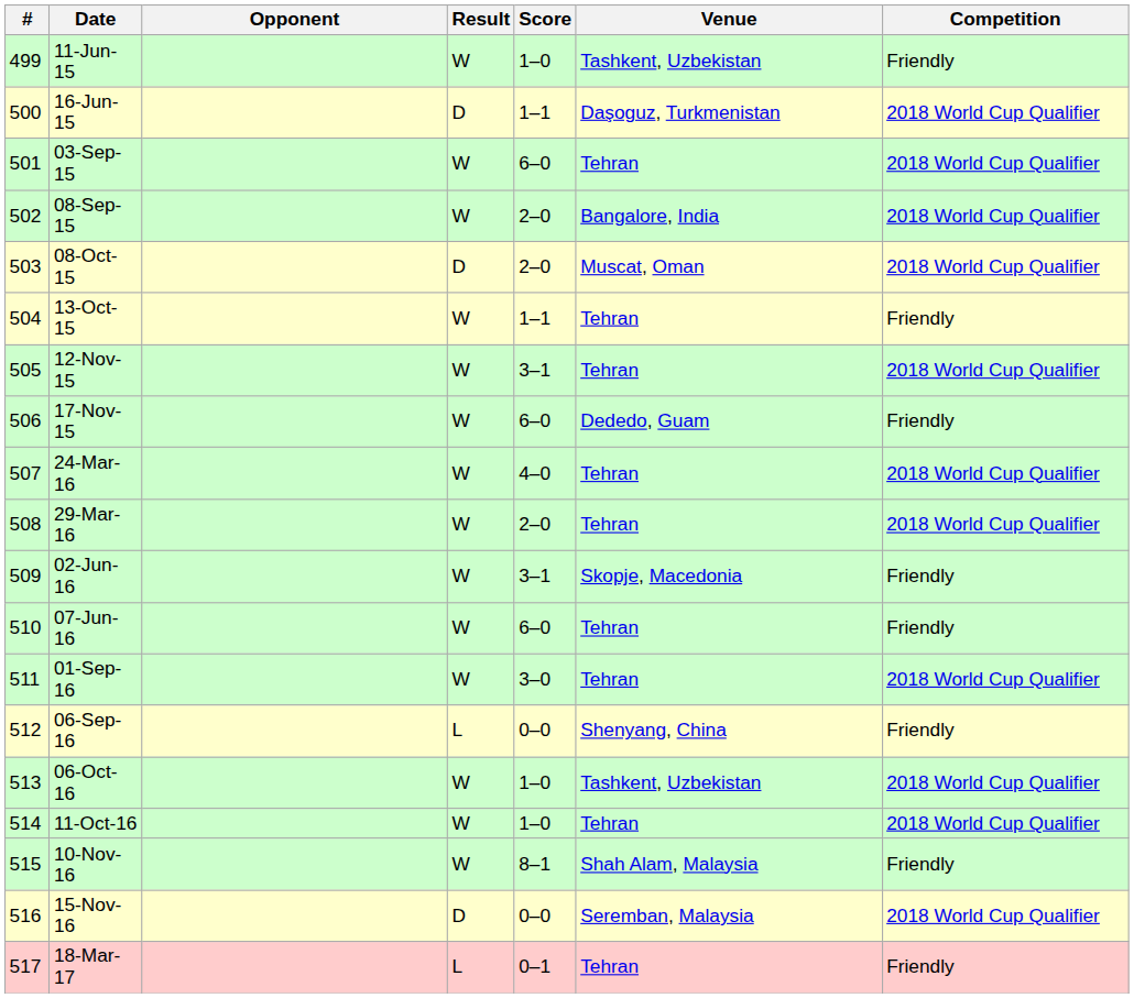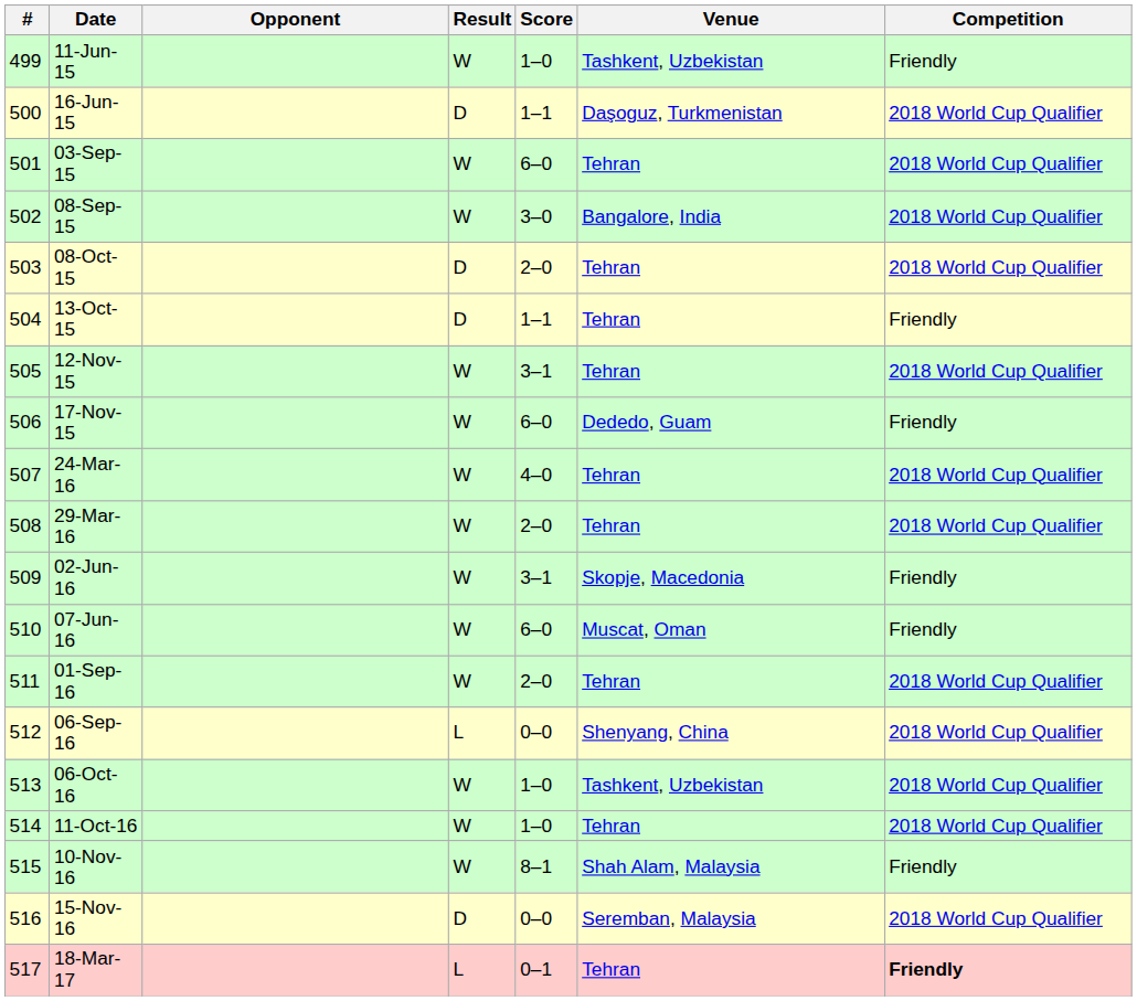 <table class="wikitable">
 <tr>
 <th width=30>#</th>
 <th width=70>Date</th>
 <th width=250>Opponent</th>
 <th>Result</th>
 <th>Score</th>
 <th width=250>Venue</th>
 <th width=200>Competition</th>
 </tr>
 <tr bgcolor=#CCFFCC>
 <td>499</td>
 <td>11-Jun-15</td>
 <td></td>
 <td>W</td>
 <td>1–0</td>
 <td><a href='#'>Tashkent</a>, <a href='#'>Uzbekistan</a></td>
 <td>Friendly</td>
 </tr>
 <tr bgcolor=#FFFFCC>
 <td>500</td>
 <td>16-Jun-15</td>
 <td></td>
 <td>D</td>
 <td>1–1</td>
 <td><a href='#'>Daşoguz</a>, <a href='#'>Turkmenistan</a></td>
 <td><a href='#'>2018 World Cup Qualifier</a></td>
 </tr>
 <tr bgcolor=#CCFFCC>
 <td>501</td>
 <td>03-Sep-15</td>
 <td></td>
 <td>W</td>
 <td>6–0</td>
 <td><a href='#'>Tehran</a></td>
 <td><a href='#'>2018 World Cup Qualifier</a></td>
 </tr>
 <tr bgcolor=#CCFFCC>
 <td>502</td>
 <td>08-Sep-15</td>
 <td></td>
 <td>W</td>
-<td>2–0</td>
+<td>3–0</td>
 <td><a href='#'>Bangalore</a>, <a href='#'>India</a></td>
 <td><a href='#'>2018 World Cup Qualifier</a></td>
 </tr>
 <tr bgcolor=#FFFFCC>
 <td>503</td>
 <td>08-Oct-15</td>
 <td></td>
 <td>D</td>
 <td>2–0</td>
-<td><a href='#'>Muscat</a>, <a href='#'>Oman</a></td>
+<td><a href='#'>Tehran</a></td>
 <td><a href='#'>2018 World Cup Qualifier</a></td>
 </tr>
 <tr bgcolor=#FFFFCC>
 <td>504</td>
 <td>13-Oct-15</td>
 <td></td>
-<td>W</td>
+<td>D</td>
 <td>1–1</td>
 <td><a href='#'>Tehran</a></td>
 <td>Friendly</td>
 </tr>
 <tr bgcolor=#CCFFCC>
 <td>505</td>
 <td>12-Nov-15</td>
 <td></td>
 <td>W</td>
 <td>3–1</td>
 <td><a href='#'>Tehran</a></td>
 <td><a href='#'>2018 World Cup Qualifier</a></td>
 </tr>
 <tr bgcolor=#CCFFCC>
 <td>506</td>
 <td>17-Nov-15</td>
 <td></td>
 <td>W</td>
 <td>6–0</td>
 <td><a href='#'>Dededo</a>, <a href='#'>Guam</a></td>
 <td>Friendly</td>
 </tr>
 <tr bgcolor=#CCFFCC>
 <td>507</td>
 <td>24-Mar-16</td>
 <td></td>
 <td>W</td>
 <td>4–0</td>
 <td><a href='#'>Tehran</a></td>
 <td><a href='#'>2018 World Cup Qualifier</a></td>
 </tr>
 <tr bgcolor=#CCFFCC>
 <td>508</td>
 <td>29-Mar-16</td>
 <td></td>
 <td>W</td>
 <td>2–0</td>
 <td><a href='#'>Tehran</a></td>
 <td><a href='#'>2018 World Cup Qualifier</a></td>
 </tr>
 <tr bgcolor=#CCFFCC>
 <td>509</td>
 <td>02-Jun-16</td>
 <td></td>
 <td>W</td>
 <td>3–1</td>
 <td><a href='#'>Skopje</a>, <a href='#'>Macedonia</a></td>
 <td>Friendly</td>
 </tr>
 <tr bgcolor=#CCFFCC>
 <td>510</td>
 <td>07-Jun-16</td>
 <td></td>
 <td>W</td>
 <td>6–0</td>
-<td><a href='#'>Tehran</a></td>
+<td><a href='#'>Muscat</a>, <a href='#'>Oman</a></td>
 <td>Friendly</td>
 </tr>
 <tr bgcolor=#CCFFCC>
 <td>511</td>
 <td>01-Sep-16</td>
 <td></td>
 <td>W</td>
-<td>3–0</td>
+<td>2–0</td>
 <td><a href='#'>Tehran</a></td>
 <td><a href='#'>2018 World Cup Qualifier</a></td>
 </tr>
 <tr bgcolor=#FFFFCC>
 <td>512</td>
 <td>06-Sep-16</td>
 <td></td>
 <td>L</td>
 <td>0–0</td>
 <td><a href='#'>Shenyang</a>, <a href='#'>China</a></td>
-<td>Friendly</td>
+<td><a href='#'>2018 World Cup Qualifier</a></td>
 </tr>
 <tr bgcolor=#CCFFCC>
 <td>513</td>
 <td>06-Oct-16</td>
 <td></td>
 <td>W</td>
 <td>1–0</td>
 <td><a href='#'>Tashkent</a>, <a href='#'>Uzbekistan</a></td>
 <td><a href='#'>2018 World Cup Qualifier</a></td>
 </tr>
 <tr bgcolor=#CCFFCC>
 <td>514</td>
 <td>11-Oct-16</td>
 <td></td>
 <td>W</td>
 <td>1–0</td>
 <td><a href='#'>Tehran</a></td>
 <td><a href='#'>2018 World Cup Qualifier</a></td>
 </tr>
 <tr bgcolor=#CCFFCC>
 <td>515</td>
 <td>10-Nov-16</td>
 <td></td>
 <td>W</td>
 <td>8–1</td>
 <td><a href='#'>Shah Alam</a>, <a href='#'>Malaysia</a></td>
 <td>Friendly</td>
 </tr>
 <tr bgcolor=#FFFFCC>
 <td>516</td>
 <td>15-Nov-16</td>
 <td></td>
 <td>D</td>
 <td>0–0</td>
 <td><a href='#'>Seremban</a>, <a href='#'>Malaysia</a></td>
 <td><a href='#'>2018 World Cup Qualifier</a></td>
 </tr>
 <tr bgcolor=#FFCCCC>
 <td>517</td>
 <td>18-Mar-17</td>
 <td></td>
 <td>L</td>
 <td>0–1</td>
 <td><a href='#'>Tehran</a></td>
-<td>Friendly</td>
+<td><strong>Friendly</strong></td>
 </tr>
 </table>
